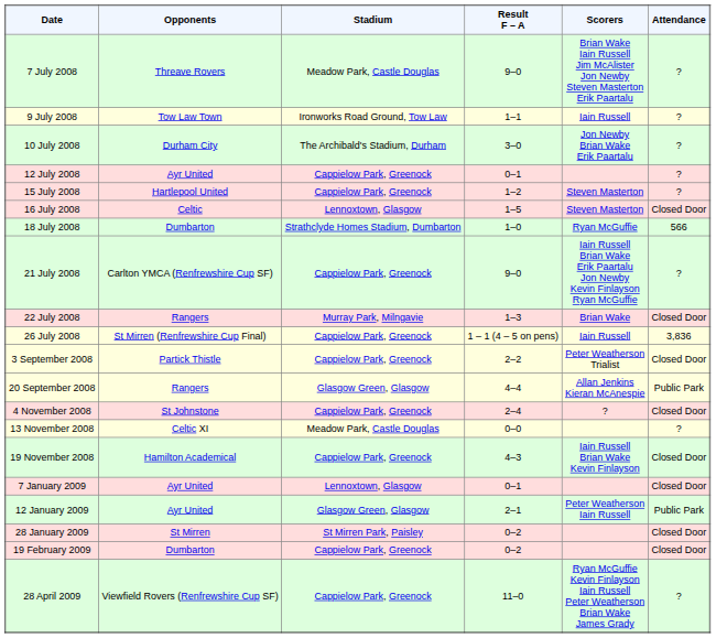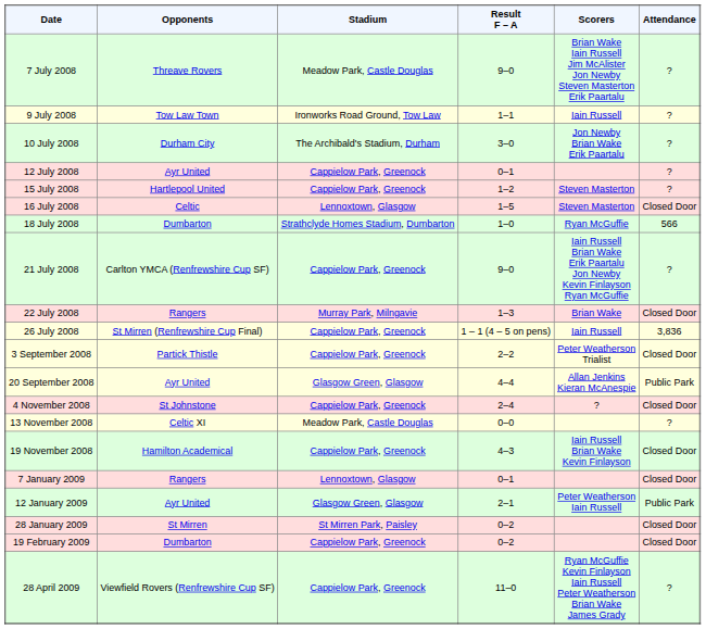 <table border="2" cellpadding="4" style="border-collapse:collapse; text-align:center; font-size:smaller;">
 <tr style="background:#f0f6ff;">
 <th><strong>Date</strong></th>
 <th><strong>Opponents</strong></th>
 <th><strong>Stadium</strong></th>
 <th><strong>Result<br>F – A</strong></th>
 <th><strong>Scorers</strong></th>
 <th><strong>Attendance</strong></th>
 </tr>
 <tr bgcolor="ddffdd">
 <td>7 July 2008</td>
 <td><a href='#'>Threave Rovers</a></td>
 <td>Meadow Park, <a href='#'>Castle Douglas</a></td>
 <td>9–0</td>
 <td><a href='#'>Brian Wake</a>   <br><a href='#'>Iain Russell</a> <br><a href='#'>Jim McAlister</a> <br><a href='#'>Jon Newby</a>  <br><a href='#'>Steven Masterton</a> <br><a href='#'>Erik Paartalu</a> </td>
 <td>?</td>
 </tr>
 <tr bgcolor="ffffdd">
 <td>9 July 2008</td>
 <td> <a href='#'>Tow Law Town</a></td>
 <td>Ironworks Road Ground, <a href='#'>Tow Law</a></td>
 <td>1–1</td>
 <td><a href='#'>Iain Russell</a> </td>
 <td>?</td>
 </tr>
 <tr bgcolor="ddffdd">
 <td>10 July 2008</td>
 <td> <a href='#'>Durham City</a></td>
 <td>The Archibald's Stadium, <a href='#'>Durham</a></td>
 <td>3–0</td>
 <td><a href='#'>Jon Newby</a> <br><a href='#'>Brian Wake</a> <br><a href='#'>Erik Paartalu</a> </td>
 <td>?</td>
 </tr>
 <tr bgcolor="ffdddd">
 <td>12 July 2008</td>
 <td><a href='#'>Ayr United</a></td>
 <td><a href='#'>Cappielow Park</a>, <a href='#'>Greenock</a></td>
 <td>0–1</td>
 <td></td>
 <td>?</td>
 </tr>
 <tr bgcolor="ffdddd">
 <td>15 July 2008</td>
 <td> <a href='#'>Hartlepool United</a></td>
 <td><a href='#'>Cappielow Park</a>, <a href='#'>Greenock</a></td>
 <td>1–2</td>
 <td><a href='#'>Steven Masterton</a> </td>
 <td>?</td>
 </tr>
 <tr bgcolor="ffdddd">
 <td>16 July 2008</td>
 <td><a href='#'>Celtic</a></td>
 <td><a href='#'>Lennoxtown</a>, <a href='#'>Glasgow</a></td>
 <td>1–5</td>
 <td><a href='#'>Steven Masterton</a> </td>
 <td>Closed Door</td>
 </tr>
 <tr bgcolor="ddffdd">
 <td>18 July 2008</td>
 <td><a href='#'>Dumbarton</a></td>
 <td><a href='#'>Strathclyde Homes Stadium</a>, <a href='#'>Dumbarton</a></td>
 <td>1–0</td>
 <td><a href='#'>Ryan McGuffie</a> </td>
 <td>566</td>
 </tr>
 <tr bgcolor="ddffdd">
 <td>21 July 2008</td>
 <td>Carlton YMCA (<a href='#'>Renfrewshire Cup</a> SF)</td>
 <td><a href='#'>Cappielow Park</a>, <a href='#'>Greenock</a></td>
 <td>9–0</td>
 <td><a href='#'>Iain Russell</a>    <br><a href='#'>Brian Wake</a> <br><a href='#'>Erik Paartalu</a> <br><a href='#'>Jon Newby</a> <br><a href='#'>Kevin Finlayson</a> <br><a href='#'>Ryan McGuffie</a> </td>
 <td>?</td>
 </tr>
 <tr bgcolor="ffdddd">
 <td>22 July 2008</td>
 <td><a href='#'>Rangers</a></td>
 <td><a href='#'>Murray Park</a>, <a href='#'>Milngavie</a></td>
 <td>1–3</td>
 <td><a href='#'>Brian Wake</a> </td>
 <td>Closed Door</td>
 </tr>
 <tr bgcolor="ffffdd">
 <td>26 July 2008</td>
 <td><a href='#'>St Mirren</a> (<a href='#'>Renfrewshire Cup</a> Final)</td>
 <td><a href='#'>Cappielow Park</a>, <a href='#'>Greenock</a></td>
 <td>1 – 1 (4 – 5 on pens)</td>
 <td><a href='#'>Iain Russell</a> </td>
 <td>3,836</td>
 </tr>
 <tr bgcolor="ffffdd">
 <td>3 September 2008</td>
 <td><a href='#'>Partick Thistle</a></td>
 <td><a href='#'>Cappielow Park</a>, <a href='#'>Greenock</a></td>
 <td>2–2</td>
 <td><a href='#'>Peter Weatherson</a> <br>Trialist </td>
 <td>Closed Door</td>
 </tr>
 <tr bgcolor="ffffdd">
 <td>20 September 2008</td>
-<td><a href='#'>Rangers</a></td>
+<td><a href='#'>Ayr United</a></td>
 <td><a href='#'>Glasgow Green</a>, <a href='#'>Glasgow</a></td>
 <td>4–4</td>
 <td><a href='#'>Allan Jenkins</a>   <br><a href='#'>Kieran McAnespie</a> </td>
 <td>Public Park</td>
 </tr>
 <tr bgcolor="ffdddd">
 <td>4 November 2008</td>
 <td><a href='#'>St Johnstone</a></td>
 <td><a href='#'>Cappielow Park</a>, <a href='#'>Greenock</a></td>
 <td>2–4</td>
 <td>?</td>
 <td>Closed Door</td>
 </tr>
 <tr bgcolor="ffffdd">
 <td>13 November 2008</td>
 <td><a href='#'>Celtic</a> XI</td>
 <td>Meadow Park, <a href='#'>Castle Douglas</a></td>
 <td>0–0</td>
 <td></td>
 <td>?</td>
 </tr>
 <tr bgcolor="ddffdd">
 <td>19 November 2008</td>
 <td><a href='#'>Hamilton Academical</a></td>
 <td><a href='#'>Cappielow Park</a>, <a href='#'>Greenock</a></td>
 <td>4–3</td>
 <td><a href='#'>Iain Russell</a>   <br> <a href='#'>Brian Wake</a>  <br> <a href='#'>Kevin Finlayson</a> </td>
 <td>Closed Door</td>
 </tr>
 <tr bgcolor="ffdddd">
 <td>7 January 2009</td>
-<td><a href='#'>Ayr United</a></td>
+<td><a href='#'>Rangers</a></td>
 <td><a href='#'>Lennoxtown</a>, <a href='#'>Glasgow</a></td>
 <td>0–1</td>
 <td></td>
 <td>Closed Door</td>
 </tr>
 <tr bgcolor="ddffdd">
 <td>12 January 2009</td>
 <td><a href='#'>Ayr United</a></td>
 <td><a href='#'>Glasgow Green</a>, <a href='#'>Glasgow</a></td>
 <td>2–1</td>
 <td><a href='#'>Peter Weatherson</a>  <br> <a href='#'>Iain Russell</a> </td>
 <td>Public Park</td>
 </tr>
 <tr bgcolor="ffdddd">
 <td>28 January 2009</td>
 <td><a href='#'>St Mirren</a></td>
 <td><a href='#'>St Mirren Park</a>, <a href='#'>Paisley</a></td>
 <td>0–2</td>
 <td></td>
 <td>Closed Door</td>
 </tr>
 <tr bgcolor="ffdddd">
 <td>19 February 2009</td>
 <td><a href='#'>Dumbarton</a></td>
 <td><a href='#'>Cappielow Park</a>, <a href='#'>Greenock</a></td>
 <td>0–2</td>
 <td></td>
 <td>Closed Door</td>
 </tr>
 <tr bgcolor="ddffdd">
 <td>28 April 2009</td>
 <td>Viewfield Rovers (<a href='#'>Renfrewshire Cup</a> SF)</td>
 <td><a href='#'>Cappielow Park</a>, <a href='#'>Greenock</a></td>
 <td>11–0</td>
 <td><a href='#'>Ryan McGuffie</a>  <br><a href='#'>Kevin Finlayson</a> <br><a href='#'>Iain Russell</a> <br><a href='#'>Peter Weatherson</a> <br><a href='#'>Brian Wake</a>  <br><a href='#'>James Grady</a>    </td>
 <td>?</td>
 </tr>
 </table>
